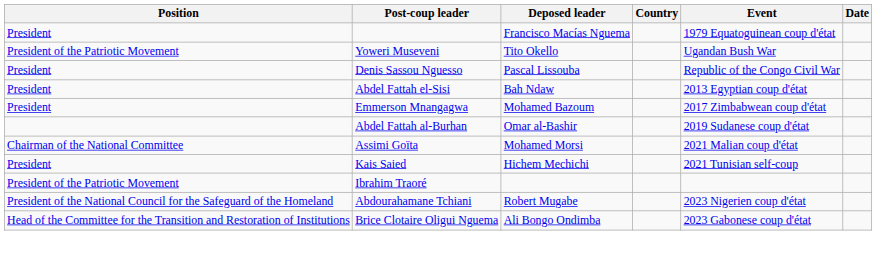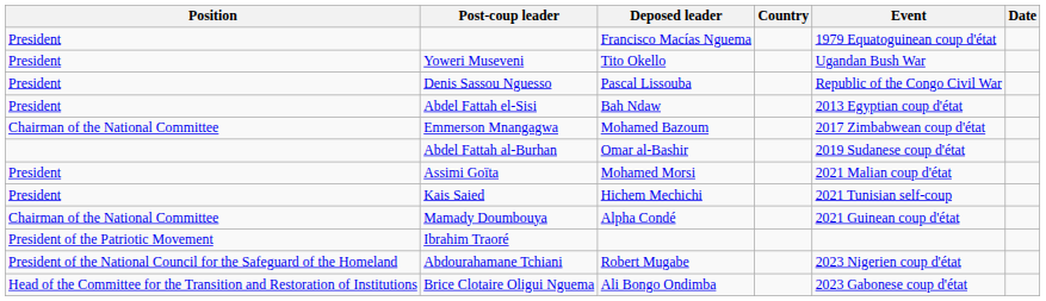 <table class="wikitable">
 <tr>
 <th>Position</th>
 <th>Post-coup leader</th>
 <th>Deposed leader</th>
 <th>Country</th>
 <th>Event</th>
 <th>Date</th>
 </tr>
 <tr>
 <td><a href='#'>President</a></td>
 <td></td>
 <td><a href='#'>Francisco Macías Nguema</a></td>
 <td></td>
 <td><a href='#'>1979 Equatoguinean coup d'état</a></td>
 <td></td>
 </tr>
 <tr>
-<td><a href='#'>President of the Patriotic Movement </a></td>
+<td><a href='#'>President</a></td>
 <td><a href='#'>Yoweri Museveni</a></td>
 <td><a href='#'>Tito Okello</a></td>
 <td></td>
 <td><a href='#'>Ugandan Bush War</a></td>
 <td></td>
 </tr>
 <tr>
 <td><a href='#'>President</a></td>
 <td><a href='#'>Denis Sassou Nguesso</a></td>
 <td><a href='#'>Pascal Lissouba</a></td>
 <td></td>
 <td><a href='#'>Republic of the Congo Civil War</a></td>
 <td></td>
 </tr>
 <tr>
 <td><a href='#'>President</a></td>
 <td><a href='#'>Abdel Fattah el-Sisi</a></td>
 <td><a href='#'>Bah Ndaw</a></td>
 <td></td>
 <td><a href='#'>2013 Egyptian coup d'état</a></td>
 <td></td>
 </tr>
 <tr>
-<td><a href='#'>President</a></td>
+<td><a href='#'>Chairman of the National Committee </a></td>
 <td><a href='#'>Emmerson Mnangagwa</a></td>
 <td><a href='#'>Mohamed Bazoum</a></td>
 <td></td>
 <td><a href='#'>2017 Zimbabwean coup d'état</a></td>
 <td></td>
 </tr>
 <tr>
 <td></td>
 <td><a href='#'>Abdel Fattah al-Burhan</a></td>
 <td><a href='#'>Omar al-Bashir</a></td>
 <td></td>
 <td><a href='#'>2019 Sudanese coup d'état</a></td>
 <td></td>
 </tr>
 <tr>
-<td><a href='#'>Chairman of the National Committee </a></td>
+<td><a href='#'>President</a></td>
 <td><a href='#'>Assimi Goïta</a></td>
 <td><a href='#'>Mohamed Morsi</a></td>
 <td></td>
 <td><a href='#'>2021 Malian coup d'état</a></td>
 <td></td>
 </tr>
 <tr>
 <td><a href='#'>President</a></td>
 <td><a href='#'>Kais Saied</a></td>
 <td><a href='#'>Hichem Mechichi</a></td>
 <td></td>
 <td><a href='#'>2021 Tunisian self-coup</a></td>
+<td></td>
+</tr>
+<tr>
+<td><a href='#'>Chairman of the National Committee </a></td>
+<td><a href='#'>Mamady Doumbouya</a></td>
+<td><a href='#'>Alpha Condé</a></td>
+<td></td>
+<td><a href='#'>2021 Guinean coup d'état</a></td>
 <td></td>
 </tr>
 <tr>
 <td><a href='#'>President of the Patriotic Movement </a></td>
 <td><a href='#'>Ibrahim Traoré</a></td>
 <td></td>
 <td></td>
 <td></td>
 <td></td>
 </tr>
 <tr>
 <td><a href='#'>President of the National Council for the Safeguard of the Homeland</a></td>
 <td><a href='#'>Abdourahamane Tchiani</a></td>
 <td><a href='#'>Robert Mugabe</a></td>
 <td></td>
 <td><a href='#'>2023 Nigerien coup d'état</a></td>
 <td></td>
 </tr>
 <tr>
 <td><a href='#'>Head of the Committee for the Transition and Restoration of Institutions</a></td>
 <td><a href='#'>Brice Clotaire Oligui Nguema</a></td>
 <td><a href='#'>Ali Bongo Ondimba</a></td>
 <td></td>
 <td><a href='#'>2023 Gabonese coup d'état</a></td>
 <td></td>
 </tr>
 </table>
